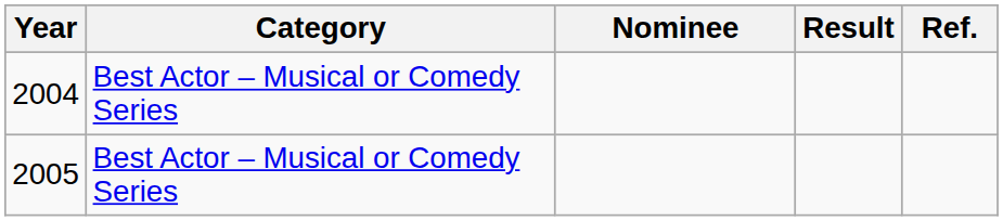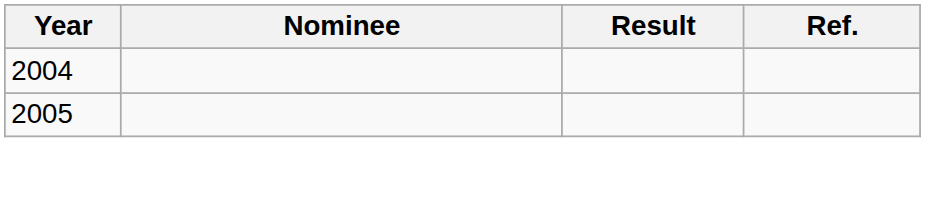 <table class="wikitable" style="width:85%;">
 <tr>
 <th style="width:5%;">Year</th>
-<th style="width:50%;">Category</th>
 <th style="width:25%;">Nominee</th>
 <th style="width:10%;">Result</th>
 <th style="width:10%;">Ref.</th>
 </tr>
 <tr>
 <td>2004</td>
-<td><a href='#'>Best Actor – Musical or Comedy Series</a></td>
 <td></td>
 <td></td>
 <td></td>
 </tr>
 <tr>
 <td>2005</td>
-<td><a href='#'>Best Actor – Musical or Comedy Series</a></td>
 <td></td>
 <td></td>
 <td></td>
 </tr>
 </table>
